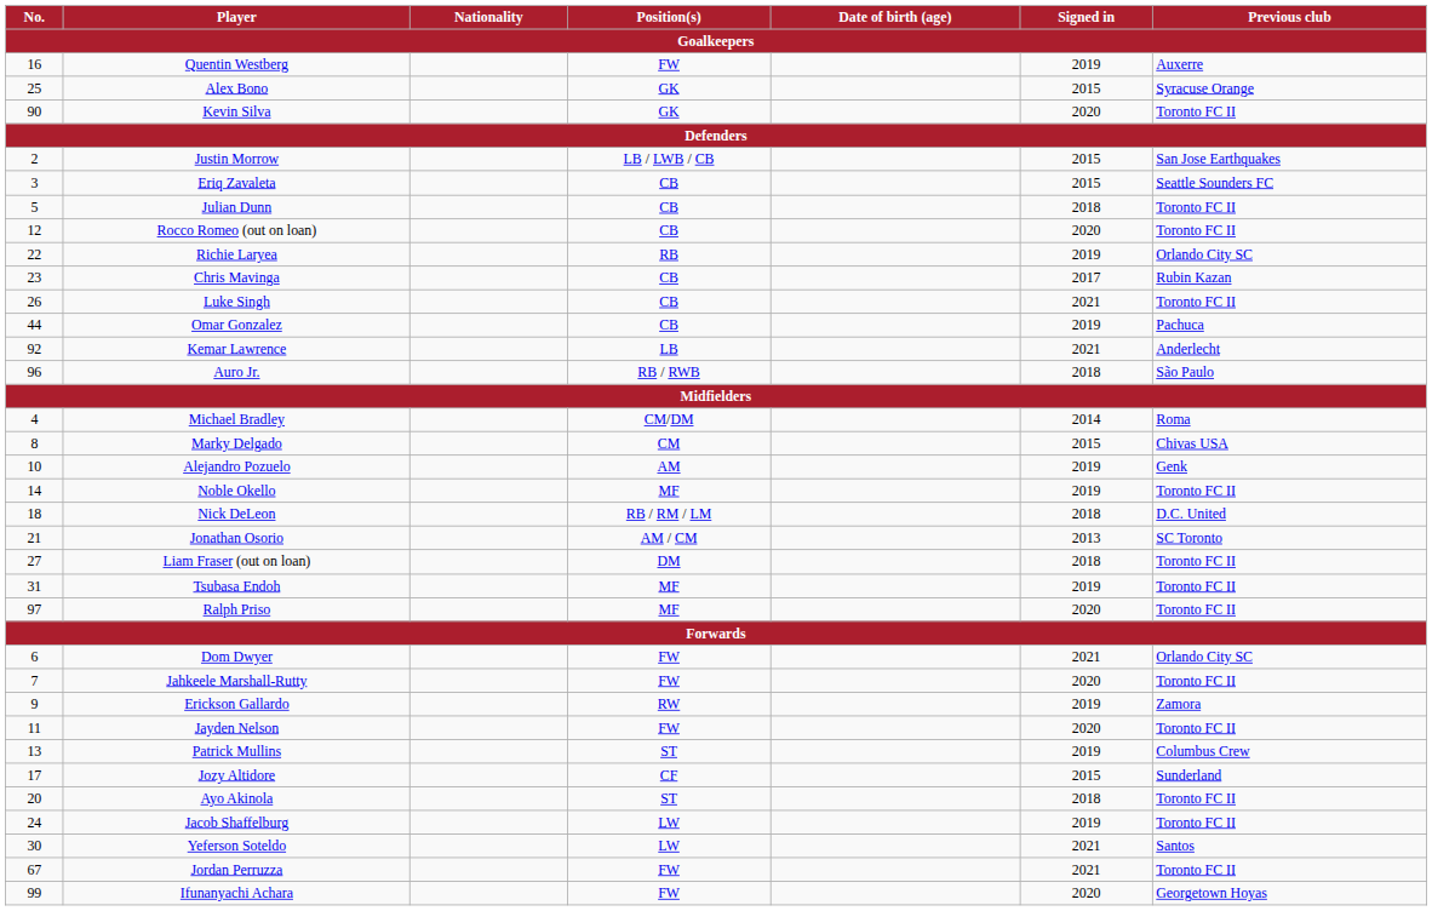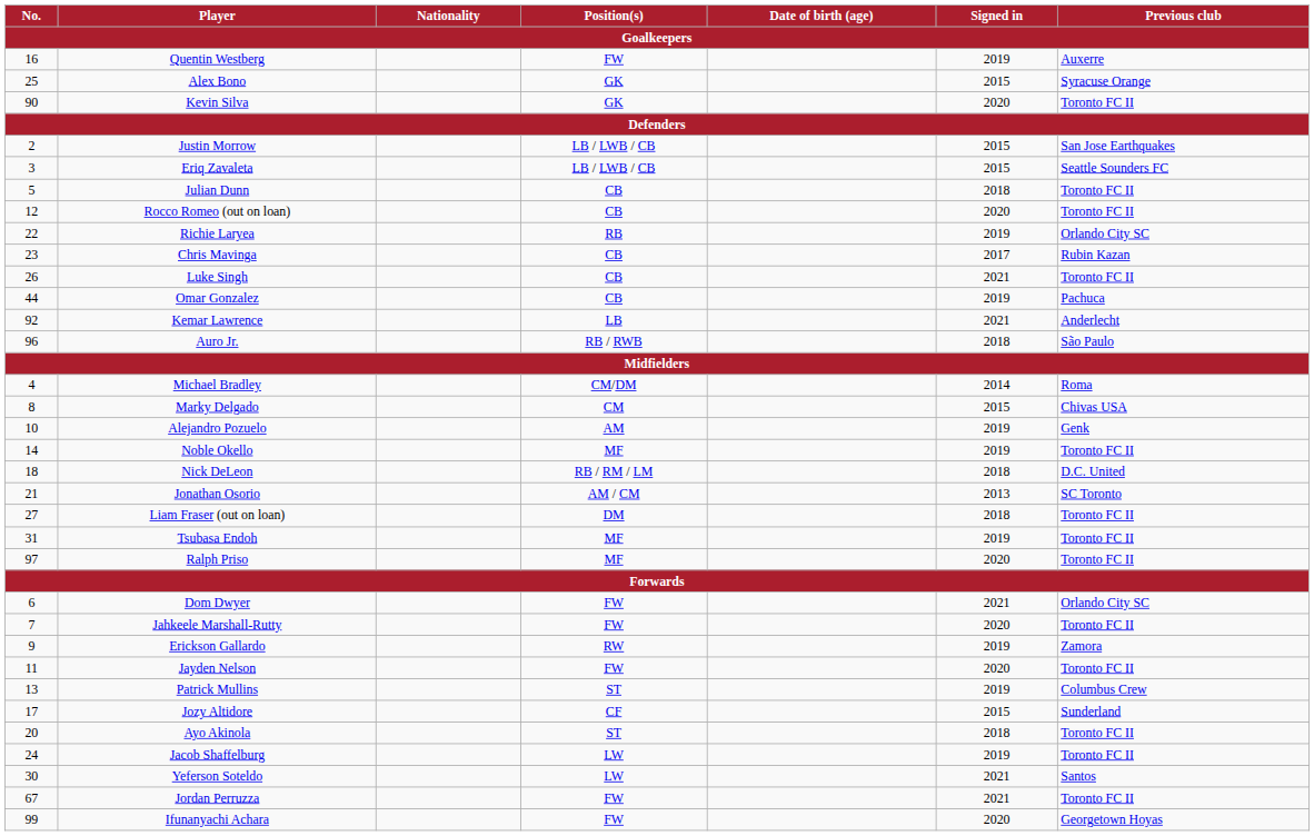 <table class="wikitable" style="text-align:center; font-size:95%; width:95%;">
 <tr>
 <th style="background:#AB1E2D; color:white; text-align:center;">No.</th>
 <th style="background:#AB1E2D; color:white; text-align:center;">Player</th>
 <th style="background:#AB1E2D; color:white; text-align:center;">Nationality</th>
 <th style="background:#AB1E2D; color:white; text-align:center;">Position(s)</th>
 <th style="background:#AB1E2D; color:white; text-align:center;">Date of birth (age)</th>
 <th style="background:#AB1E2D; color:white; text-align:center;">Signed in</th>
 <th style="background:#AB1E2D; color:white; text-align:center;">Previous club</th>
 </tr>
 <tr>
 <th colspan="7" style="background:#AB1E2D; color:white; text-align:center;">Goalkeepers</th>
 </tr>
 <tr>
 <td>16</td>
 <td><a href='#'>Quentin Westberg</a></td>
 <td></td>
 <td><a href='#'>FW</a></td>
 <td></td>
 <td>2019</td>
 <td align="left"> <a href='#'>Auxerre</a></td>
 </tr>
 <tr>
 <td>25</td>
 <td><a href='#'>Alex Bono</a></td>
 <td></td>
 <td><a href='#'>GK</a></td>
 <td></td>
 <td>2015</td>
 <td align="left"> <a href='#'>Syracuse Orange</a></td>
 </tr>
 <tr>
 <td>90</td>
 <td><a href='#'>Kevin Silva</a></td>
 <td></td>
 <td><a href='#'>GK</a></td>
 <td></td>
 <td>2020</td>
 <td align="left"> <a href='#'>Toronto FC II</a></td>
 </tr>
 <tr>
 <th colspan="7" style="background:#AB1E2D; color:white; text-align:center;">Defenders</th>
 </tr>
 <tr>
 <td>2</td>
 <td><a href='#'>Justin Morrow</a></td>
 <td></td>
 <td><a href='#'>LB</a> / <a href='#'>LWB</a> / <a href='#'>CB</a></td>
 <td></td>
 <td>2015</td>
 <td align="left"> <a href='#'>San Jose Earthquakes</a></td>
 </tr>
 <tr>
 <td>3</td>
 <td><a href='#'>Eriq Zavaleta</a></td>
 <td></td>
-<td><a href='#'>CB</a></td>
+<td><a href='#'>LB</a> / <a href='#'>LWB</a> / <a href='#'>CB</a></td>
 <td></td>
 <td>2015</td>
 <td align="left"> <a href='#'>Seattle Sounders FC</a></td>
 </tr>
 <tr>
 <td>5</td>
 <td><a href='#'>Julian Dunn</a></td>
 <td></td>
 <td><a href='#'>CB</a></td>
 <td></td>
 <td>2018</td>
 <td align="left"> <a href='#'>Toronto FC II</a></td>
 </tr>
 <tr>
 <td>12</td>
 <td><a href='#'>Rocco Romeo</a> (out on loan)</td>
 <td></td>
 <td><a href='#'>CB</a></td>
 <td></td>
 <td>2020</td>
 <td align="left"> <a href='#'>Toronto FC II</a></td>
 </tr>
 <tr>
 <td>22</td>
 <td><a href='#'>Richie Laryea</a></td>
 <td></td>
 <td><a href='#'>RB</a></td>
 <td></td>
 <td>2019</td>
 <td align="left"> <a href='#'>Orlando City SC</a></td>
 </tr>
 <tr>
 <td>23</td>
 <td><a href='#'>Chris Mavinga</a></td>
 <td></td>
 <td><a href='#'>CB</a></td>
 <td></td>
 <td>2017</td>
 <td align="left"> <a href='#'>Rubin Kazan</a></td>
 </tr>
 <tr>
 <td>26</td>
 <td><a href='#'>Luke Singh</a></td>
 <td></td>
 <td><a href='#'>CB</a></td>
 <td></td>
 <td>2021</td>
 <td align="left"> <a href='#'>Toronto FC II</a></td>
 </tr>
 <tr>
 <td>44</td>
 <td><a href='#'>Omar Gonzalez</a></td>
 <td></td>
 <td><a href='#'>CB</a></td>
 <td></td>
 <td>2019</td>
 <td align="left"> <a href='#'>Pachuca</a></td>
 </tr>
 <tr>
 <td>92</td>
 <td><a href='#'>Kemar Lawrence</a></td>
 <td></td>
 <td><a href='#'>LB</a></td>
 <td></td>
 <td>2021</td>
 <td align="left"> <a href='#'>Anderlecht</a></td>
 </tr>
 <tr>
 <td>96</td>
 <td><a href='#'>Auro Jr.</a></td>
 <td></td>
 <td><a href='#'>RB</a> / <a href='#'>RWB</a></td>
 <td></td>
 <td>2018</td>
 <td align="left"> <a href='#'>São Paulo</a></td>
 </tr>
 <tr>
 <th colspan="7" style="background:#AB1E2D; color:white; text-align:center;">Midfielders</th>
 </tr>
 <tr>
 <td>4</td>
 <td><a href='#'>Michael Bradley</a></td>
 <td></td>
 <td><a href='#'>CM</a>/<a href='#'>DM</a></td>
 <td></td>
 <td>2014</td>
 <td align="left"> <a href='#'>Roma</a></td>
 </tr>
 <tr>
 <td>8</td>
 <td><a href='#'>Marky Delgado</a></td>
 <td></td>
 <td><a href='#'>CM</a></td>
 <td></td>
 <td>2015</td>
 <td align="left"> <a href='#'>Chivas USA</a></td>
 </tr>
 <tr>
 <td>10</td>
 <td><a href='#'>Alejandro Pozuelo</a></td>
 <td></td>
 <td><a href='#'>AM</a></td>
 <td></td>
 <td>2019</td>
 <td align="left"> <a href='#'>Genk</a></td>
 </tr>
 <tr>
 <td>14</td>
 <td><a href='#'>Noble Okello</a></td>
 <td></td>
 <td><a href='#'>MF</a></td>
 <td></td>
 <td>2019</td>
 <td align="left"> <a href='#'>Toronto FC II</a></td>
 </tr>
 <tr>
 <td>18</td>
 <td><a href='#'>Nick DeLeon</a></td>
 <td></td>
 <td><a href='#'>RB</a> / <a href='#'>RM</a> / <a href='#'>LM</a></td>
 <td></td>
 <td>2018</td>
 <td align="left"> <a href='#'>D.C. United</a></td>
 </tr>
 <tr>
 <td>21</td>
 <td><a href='#'>Jonathan Osorio</a></td>
 <td></td>
 <td><a href='#'>AM</a> / <a href='#'>CM</a></td>
 <td></td>
 <td>2013</td>
 <td align="left"> <a href='#'>SC Toronto</a></td>
 </tr>
 <tr>
 <td>27</td>
 <td><a href='#'>Liam Fraser</a> (out on loan)</td>
 <td></td>
 <td><a href='#'>DM</a></td>
 <td></td>
 <td>2018</td>
 <td align="left"> <a href='#'>Toronto FC II</a></td>
 </tr>
 <tr>
 <td>31</td>
 <td><a href='#'>Tsubasa Endoh</a></td>
 <td></td>
 <td><a href='#'>MF</a></td>
 <td></td>
 <td>2019</td>
 <td align="left"> <a href='#'>Toronto FC II</a></td>
 </tr>
 <tr>
 <td>97</td>
 <td><a href='#'>Ralph Priso</a></td>
 <td></td>
 <td><a href='#'>MF</a></td>
 <td></td>
 <td>2020</td>
 <td align="left"> <a href='#'>Toronto FC II</a></td>
 </tr>
 <tr>
 <th colspan="7" style="background:#AB1E2D; color:white; text-align:center;">Forwards</th>
 </tr>
 <tr>
 <td>6</td>
 <td><a href='#'>Dom Dwyer</a></td>
 <td></td>
 <td><a href='#'>FW</a></td>
 <td></td>
 <td>2021</td>
 <td align="left"> <a href='#'>Orlando City SC</a></td>
 </tr>
 <tr>
 <td>7</td>
 <td><a href='#'>Jahkeele Marshall-Rutty</a></td>
 <td></td>
 <td><a href='#'>FW</a></td>
 <td></td>
 <td>2020</td>
 <td align="left"> <a href='#'>Toronto FC II</a></td>
 </tr>
 <tr>
 <td>9</td>
 <td><a href='#'>Erickson Gallardo</a></td>
 <td></td>
 <td><a href='#'>RW</a></td>
 <td></td>
 <td>2019</td>
 <td align="left"> <a href='#'>Zamora</a></td>
 </tr>
 <tr>
 <td>11</td>
 <td><a href='#'>Jayden Nelson</a></td>
 <td></td>
 <td><a href='#'>FW</a></td>
 <td></td>
 <td>2020</td>
 <td align="left"> <a href='#'>Toronto FC II</a></td>
 </tr>
 <tr>
 <td>13</td>
 <td><a href='#'>Patrick Mullins</a></td>
 <td></td>
 <td><a href='#'>ST</a></td>
 <td></td>
 <td>2019</td>
 <td align="left"> <a href='#'>Columbus Crew</a></td>
 </tr>
 <tr>
 <td>17</td>
 <td><a href='#'>Jozy Altidore</a></td>
 <td></td>
 <td><a href='#'>CF</a></td>
 <td></td>
 <td>2015</td>
 <td align="left"> <a href='#'>Sunderland</a></td>
 </tr>
 <tr>
 <td>20</td>
 <td><a href='#'>Ayo Akinola</a></td>
 <td></td>
 <td><a href='#'>ST</a></td>
 <td></td>
 <td>2018</td>
 <td align="left"> <a href='#'>Toronto FC II</a></td>
 </tr>
 <tr>
 <td>24</td>
 <td><a href='#'>Jacob Shaffelburg</a></td>
 <td></td>
 <td><a href='#'>LW</a></td>
 <td></td>
 <td>2019</td>
 <td align="left"> <a href='#'>Toronto FC II</a></td>
 </tr>
 <tr>
 <td>30</td>
 <td><a href='#'>Yeferson Soteldo</a></td>
 <td></td>
 <td><a href='#'>LW</a></td>
 <td></td>
 <td>2021</td>
 <td align="left"> <a href='#'>Santos</a></td>
 </tr>
 <tr>
 <td>67</td>
 <td><a href='#'>Jordan Perruzza</a></td>
 <td></td>
 <td><a href='#'>FW</a></td>
 <td></td>
 <td>2021</td>
 <td align="left"> <a href='#'>Toronto FC II</a></td>
 </tr>
 <tr>
 <td>99</td>
 <td><a href='#'>Ifunanyachi Achara</a></td>
 <td></td>
 <td><a href='#'>FW</a></td>
 <td></td>
 <td>2020</td>
 <td align="left"> <a href='#'>Georgetown Hoyas</a></td>
 </tr>
 </table>
